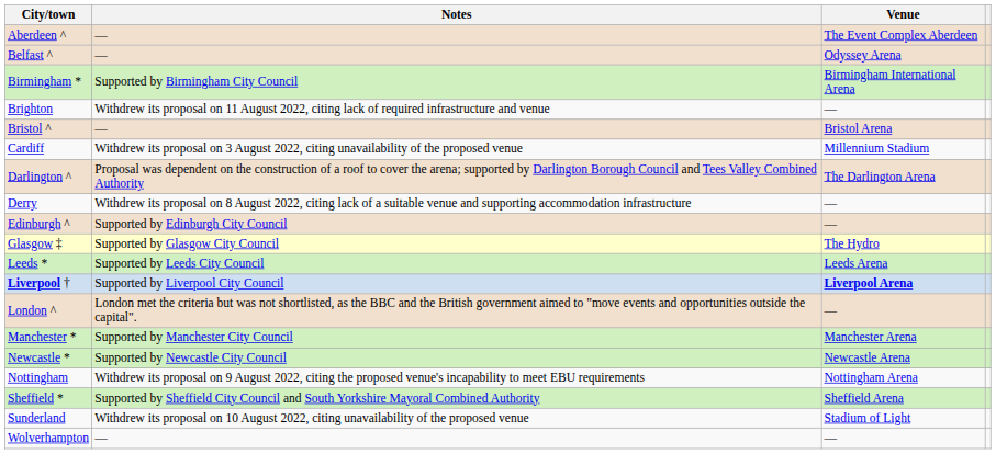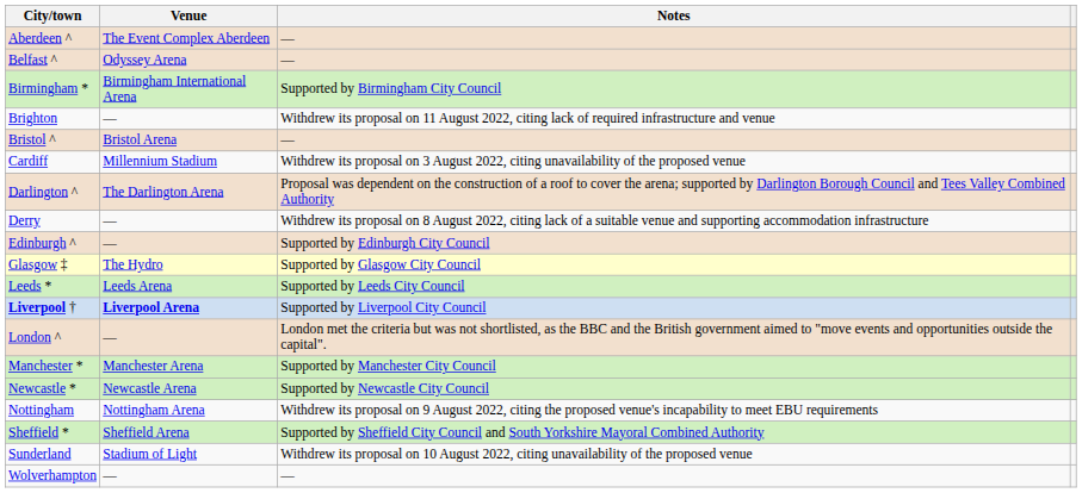 <table class="wikitable">
 <tr>
 <th scope="col">City/town</th>
+<th scope="col">Venue</th>
 <th scope="col">Notes</th>
-<th scope="col">Venue</th>
 <th scope="col"></th>
 </tr>
 <tr>
 <td style="background:#F2E0CE"><a href='#'>Aberdeen</a> ^</td>
+<td style="background:#F2E0CE"><a href='#'>The Event Complex Aberdeen</a></td>
 <td style="background:#F2E0CE">—</td>
-<td style="background:#F2E0CE"><a href='#'>The Event Complex Aberdeen</a></td>
 <td style="background:#F2E0CE"></td>
 </tr>
 <tr>
 <td style="background:#F2E0CE"><a href='#'>Belfast</a> ^</td>
+<td style="background:#F2E0CE"><a href='#'>Odyssey Arena</a></td>
 <td style="background:#F2E0CE">—</td>
-<td style="background:#F2E0CE"><a href='#'>Odyssey Arena</a></td>
 <td style="background:#F2E0CE"></td>
 </tr>
 <tr>
 <td style="background:#D0F0C0"><a href='#'>Birmingham</a> *</td>
+<td style="background:#D0F0C0"><a href='#'>Birmingham International Arena</a></td>
 <td style="background:#D0F0C0">Supported by <a href='#'>Birmingham City Council</a></td>
-<td style="background:#D0F0C0"><a href='#'>Birmingham International Arena</a></td>
 <td style="background:#D0F0C0"></td>
 </tr>
 <tr>
 <td><a href='#'>Brighton</a></td>
+<td>—</td>
 <td>Withdrew its proposal on 11 August 2022, citing lack of required infrastructure and venue</td>
-<td>—</td>
 <td></td>
 </tr>
 <tr>
 <td style="background:#F2E0CE"><a href='#'>Bristol</a> ^</td>
+<td style="background:#F2E0CE"><a href='#'>Bristol Arena</a></td>
 <td style="background:#F2E0CE">—</td>
-<td style="background:#F2E0CE"><a href='#'>Bristol Arena</a></td>
 <td style="background:#F2E0CE"></td>
 </tr>
 <tr>
 <td><a href='#'>Cardiff</a></td>
+<td><a href='#'>Millennium Stadium</a></td>
 <td>Withdrew its proposal on 3 August 2022, citing unavailability of the proposed venue</td>
-<td><a href='#'>Millennium Stadium</a></td>
 <td></td>
 </tr>
 <tr>
 <td style="background:#F2E0CE"><a href='#'>Darlington</a> ^</td>
+<td style="background:#F2E0CE"><a href='#'>The Darlington Arena</a></td>
 <td style="background:#F2E0CE">Proposal was dependent on the construction of a roof to cover the arena; supported by <a href='#'>Darlington Borough Council</a> and <a href='#'>Tees Valley Combined Authority</a></td>
-<td style="background:#F2E0CE"><a href='#'>The Darlington Arena</a></td>
 <td style="background:#F2E0CE"></td>
 </tr>
 <tr>
 <td><a href='#'>Derry</a></td>
+<td>—</td>
 <td>Withdrew its proposal on 8 August 2022, citing lack of a suitable venue and supporting accommodation infrastructure</td>
-<td>—</td>
 <td></td>
 </tr>
 <tr>
 <td style="background:#F2E0CE"><a href='#'>Edinburgh</a> ^</td>
+<td style="background:#F2E0CE">—</td>
 <td style="background:#F2E0CE">Supported by <a href='#'>Edinburgh City Council</a></td>
-<td style="background:#F2E0CE">—</td>
 <td style="background:#F2E0CE"></td>
 </tr>
 <tr>
 <td style="background:#FFFFCC"><a href='#'>Glasgow</a> ‡</td>
+<td style="background:#FFFFCC"><a href='#'>The Hydro</a></td>
 <td style="background:#FFFFCC">Supported by <a href='#'>Glasgow City Council</a></td>
-<td style="background:#FFFFCC"><a href='#'>The Hydro</a></td>
 <td style="background:#FFFFCC"></td>
 </tr>
 <tr>
 <td style="background:#D0F0C0"><a href='#'>Leeds</a> *</td>
+<td style="background:#D0F0C0"><a href='#'>Leeds Arena</a></td>
 <td style="background:#D0F0C0">Supported by <a href='#'>Leeds City Council</a></td>
-<td style="background:#D0F0C0"><a href='#'>Leeds Arena</a></td>
 <td style="background:#D0F0C0"></td>
 </tr>
 <tr>
 <td style="background:#CEDFF2"><strong><a href='#'>Liverpool</a></strong> †</td>
+<td style="background:#CEDFF2"><strong><a href='#'>Liverpool Arena</a></strong></td>
 <td style="background:#CEDFF2">Supported by <a href='#'>Liverpool City Council</a></td>
-<td style="background:#CEDFF2"><strong><a href='#'>Liverpool Arena</a></strong></td>
 <td style="background:#CEDFF2"></td>
 </tr>
 <tr>
 <td style="background:#F2E0CE"><a href='#'>London</a> ^</td>
+<td style="background:#F2E0CE">—</td>
 <td style="background:#F2E0CE">London met the criteria but was not shortlisted, as the BBC and the British government aimed to "move events and opportunities outside the capital".</td>
-<td style="background:#F2E0CE">—</td>
 <td style="background:#F2E0CE"></td>
 </tr>
 <tr>
 <td style="background:#D0F0C0"><a href='#'>Manchester</a> *</td>
+<td style="background:#D0F0C0"><a href='#'>Manchester Arena</a></td>
 <td style="background:#D0F0C0">Supported by <a href='#'>Manchester City Council</a></td>
-<td style="background:#D0F0C0"><a href='#'>Manchester Arena</a></td>
 <td style="background:#D0F0C0"></td>
 </tr>
 <tr>
 <td style="background:#D0F0C0"><a href='#'>Newcastle</a> *</td>
+<td style="background:#D0F0C0"><a href='#'>Newcastle Arena</a></td>
 <td style="background:#D0F0C0">Supported by <a href='#'>Newcastle City Council</a></td>
-<td style="background:#D0F0C0"><a href='#'>Newcastle Arena</a></td>
 <td style="background:#D0F0C0"></td>
 </tr>
 <tr>
 <td><a href='#'>Nottingham</a></td>
+<td><a href='#'>Nottingham Arena</a></td>
 <td>Withdrew its proposal on 9 August 2022, citing the proposed venue's incapability to meet EBU requirements</td>
-<td><a href='#'>Nottingham Arena</a></td>
 <td></td>
 </tr>
 <tr>
 <td style="background:#D0F0C0"><a href='#'>Sheffield</a> *</td>
+<td style="background:#D0F0C0"><a href='#'>Sheffield Arena</a></td>
 <td style="background:#D0F0C0">Supported by <a href='#'>Sheffield City Council</a> and <a href='#'>South Yorkshire Mayoral Combined Authority</a></td>
-<td style="background:#D0F0C0"><a href='#'>Sheffield Arena</a></td>
 <td style="background:#D0F0C0"></td>
 </tr>
 <tr>
 <td><a href='#'>Sunderland</a></td>
+<td><a href='#'>Stadium of Light</a></td>
 <td>Withdrew its proposal on 10 August 2022, citing unavailability of the proposed venue</td>
-<td><a href='#'>Stadium of Light</a></td>
 <td></td>
 </tr>
 <tr>
 <td><a href='#'>Wolverhampton</a></td>
 <td>—</td>
 <td>—</td>
 <td></td>
 </tr>
 </table>
